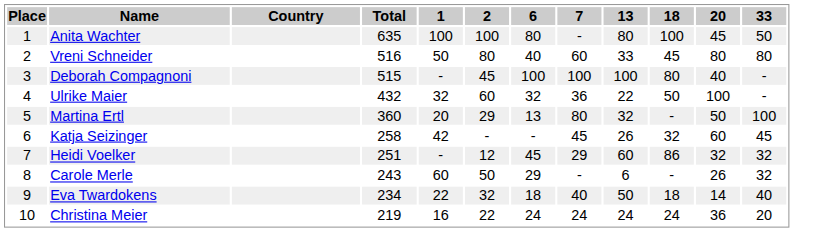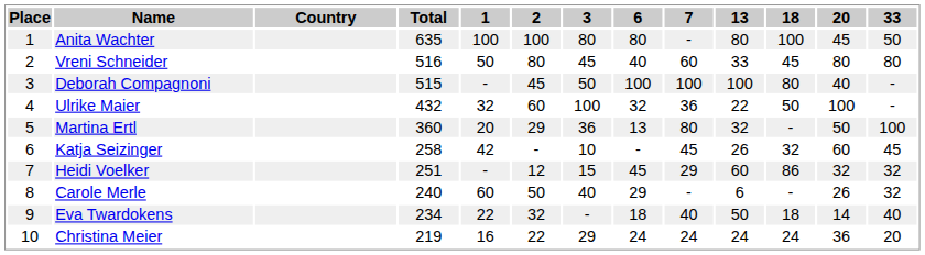 <table border="0" style="border: 1px solid #999; background-color:#FFFFFF; text-align:center; font-size:86%; line-height:15px;">
 <tr align="center" bgcolor="#CCCCCC">
 <th width=35>Place</th>
 <th width=170>Name</th>
 <th width=120>Country</th>
 <th width=50>Total</th>
 <th width=40>1</th>
 <th width=40>2</th>
+<th width=40>3</th>
 <th width=40>6</th>
 <th width=40>7</th>
 <th width=40>13</th>
 <th width=40>18</th>
 <th width=40>20</th>
 <th width=40>33</th>
 </tr>
 <tr bgcolor="#EFEFEF">
 <td>1</td>
 <td align="left"><a href='#'>Anita Wachter</a></td>
 <td align="left"></td>
 <td>635</td>
 <td>100</td>
 <td>100</td>
 <td>80</td>
+<td>80</td>
 <td>-</td>
 <td>80</td>
 <td>100</td>
 <td>45</td>
 <td>50</td>
 </tr>
 <tr>
 <td>2</td>
 <td align="left"><a href='#'>Vreni Schneider</a></td>
 <td align="left"></td>
 <td>516</td>
 <td>50</td>
 <td>80</td>
+<td>45</td>
 <td>40</td>
 <td>60</td>
 <td>33</td>
 <td>45</td>
 <td>80</td>
 <td>80</td>
 </tr>
 <tr bgcolor="#EFEFEF">
 <td>3</td>
 <td align="left"><a href='#'>Deborah Compagnoni</a></td>
 <td align="left"></td>
 <td>515</td>
 <td>-</td>
 <td>45</td>
+<td>50</td>
 <td>100</td>
 <td>100</td>
 <td>100</td>
 <td>80</td>
 <td>40</td>
 <td>-</td>
 </tr>
 <tr>
 <td>4</td>
 <td align="left"><a href='#'>Ulrike Maier</a></td>
 <td align="left"></td>
 <td>432</td>
 <td>32</td>
 <td>60</td>
+<td>100</td>
 <td>32</td>
 <td>36</td>
 <td>22</td>
 <td>50</td>
 <td>100</td>
 <td>-</td>
 </tr>
 <tr bgcolor="#EFEFEF">
 <td>5</td>
 <td align="left"><a href='#'>Martina Ertl</a></td>
 <td align="left"></td>
 <td>360</td>
 <td>20</td>
 <td>29</td>
+<td>36</td>
 <td>13</td>
 <td>80</td>
 <td>32</td>
 <td>-</td>
 <td>50</td>
 <td>100</td>
 </tr>
 <tr>
 <td>6</td>
 <td align="left"><a href='#'>Katja Seizinger</a></td>
 <td align="left"></td>
 <td>258</td>
 <td>42</td>
 <td>-</td>
+<td>10</td>
 <td>-</td>
 <td>45</td>
 <td>26</td>
 <td>32</td>
 <td>60</td>
 <td>45</td>
 </tr>
 <tr bgcolor="#EFEFEF">
 <td>7</td>
 <td align="left"><a href='#'>Heidi Voelker</a></td>
 <td align="left"></td>
 <td>251</td>
 <td>-</td>
 <td>12</td>
+<td>15</td>
 <td>45</td>
 <td>29</td>
 <td>60</td>
 <td>86</td>
 <td>32</td>
 <td>32</td>
 </tr>
 <tr>
 <td>8</td>
 <td align="left"><a href='#'>Carole Merle</a></td>
 <td align="left"></td>
-<td>243</td>
+<td>240</td>
 <td>60</td>
 <td>50</td>
+<td>40</td>
 <td>29</td>
 <td>-</td>
 <td>6</td>
 <td>-</td>
 <td>26</td>
 <td>32</td>
 </tr>
 <tr bgcolor="#EFEFEF">
 <td>9</td>
 <td align="left"><a href='#'>Eva Twardokens</a></td>
 <td align="left"></td>
 <td>234</td>
 <td>22</td>
 <td>32</td>
+<td>-</td>
 <td>18</td>
 <td>40</td>
 <td>50</td>
 <td>18</td>
 <td>14</td>
 <td>40</td>
 </tr>
 <tr>
 <td>10</td>
 <td align="left"><a href='#'>Christina Meier</a></td>
 <td align="left"></td>
 <td>219</td>
 <td>16</td>
 <td>22</td>
+<td>29</td>
 <td>24</td>
 <td>24</td>
 <td>24</td>
 <td>24</td>
 <td>36</td>
 <td>20</td>
 </tr>
 </table>
